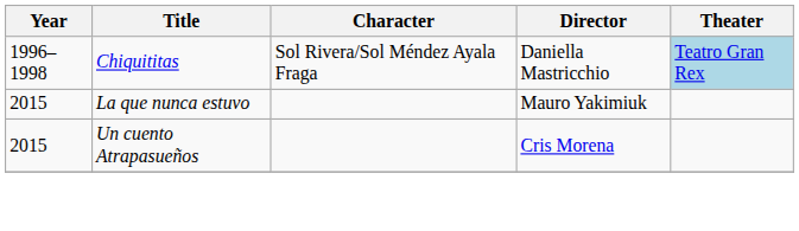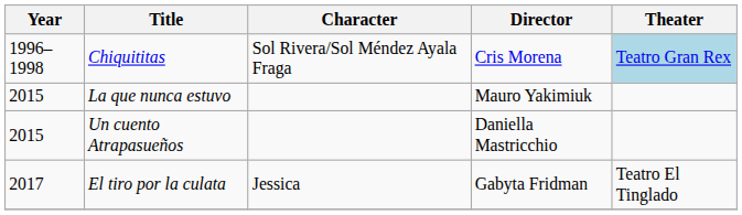 <table class="wikitable" style="font-size: 90%;">
 <tr>
 <th>Year</th>
 <th>Title</th>
 <th>Character</th>
 <th>Director</th>
 <th>Theater</th>
 </tr>
 <tr>
 <td>1996–1998</td>
 <td><em><a href='#'>Chiquititas</a></em></td>
 <td>Sol Rivera/Sol Méndez Ayala Fraga</td>
-<td>Daniella Mastricchio</td>
+<td><a href='#'>Cris Morena</a></td>
 <td style="background: lightblue;"><a href='#'>Teatro Gran Rex</a></td>
 </tr>
 <tr>
 <td>2015</td>
 <td><em>La que nunca estuvo</em></td>
 <td></td>
 <td>Mauro Yakimiuk</td>
 <td></td>
 </tr>
 <tr>
 <td>2015</td>
 <td><em>Un cuento Atrapasueños</em></td>
 <td></td>
-<td><a href='#'>Cris Morena</a></td>
+<td>Daniella Mastricchio</td>
 <td></td>
+</tr>
+<tr>
+<td>2017</td>
+<td><em>El tiro por la culata</em></td>
+<td>Jessica</td>
+<td>Gabyta Fridman</td>
+<td>Teatro El Tinglado</td>
 </tr>
 <tr>
 </tr>
 </table>
